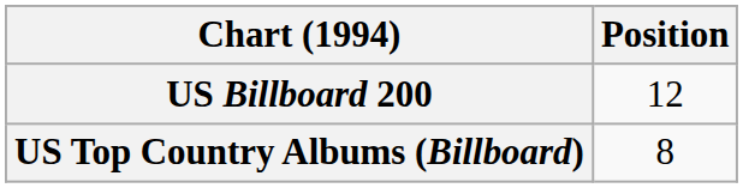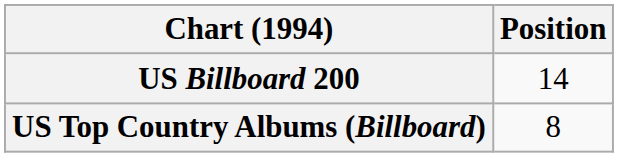 <table class="wikitable sortable plainrowheaders" style="text-align:center">
 <tr>
 <th scope="col">Chart (1994)</th>
 <th scope="col">Position</th>
 </tr>
 <tr>
 <th scope="row">US <em>Billboard</em> 200</th>
-<td>12</td>
+<td>14</td>
 </tr>
 <tr>
 <th scope="row">US Top Country Albums (<em>Billboard</em>)</th>
 <td>8</td>
 </tr>
 </table>
